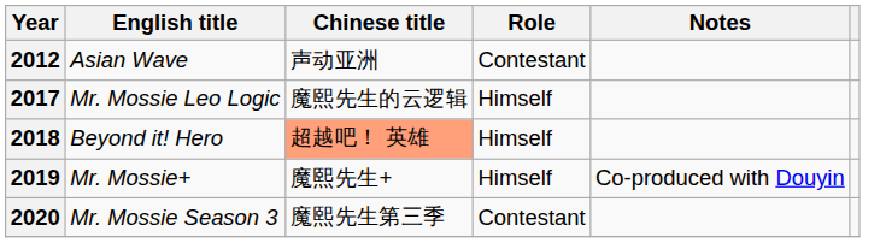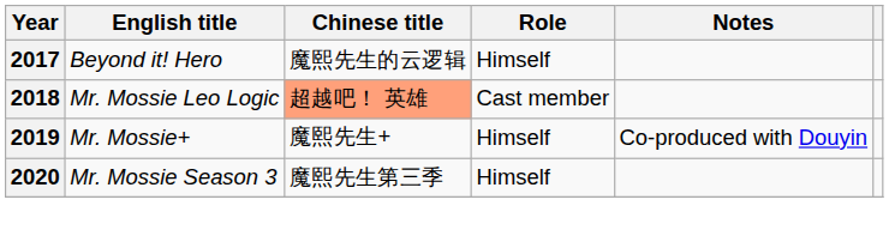 <table class="wikitable plainrowheaders">
 <tr>
 <th scope="col">Year</th>
 <th scope="col">English title</th>
 <th scope="col">Chinese title</th>
 <th scope="col">Role</th>
 <th scope="col">Notes</th>
 <th scope="col" class="unsortable"></th>
 </tr>
 <tr>
-<th scope="row">2012</th>
-<td><em>Asian Wave</em></td>
-<td>声动亚洲</td>
-<td>Contestant</td>
-<td></td>
-<td></td>
-</tr>
-<tr>
 <th scope="row">2017</th>
-<td><em>Mr. Mossie Leo Logic</em></td>
+<td><em>Beyond it! Hero</em></td>
 <td>魔熙先生的云逻辑</td>
 <td>Himself</td>
 <td></td>
 <td></td>
 </tr>
 <tr>
 <th scope="row">2018</th>
-<td><em>Beyond it! Hero</em></td>
+<td><em>Mr. Mossie Leo Logic</em></td>
 <td style="background: lightsalmon;">超越吧！ 英雄</td>
-<td>Himself</td>
+<td>Cast member</td>
 <td></td>
 <td></td>
 </tr>
 <tr>
 <th scope="row">2019</th>
 <td><em>Mr. Mossie+</em></td>
 <td>魔熙先生+</td>
 <td>Himself</td>
 <td>Co-produced with <a href='#'>Douyin</a></td>
 <td></td>
 </tr>
 <tr>
 <th scope="row">2020</th>
 <td><em>Mr. Mossie Season 3</em></td>
 <td>魔熙先生第三季</td>
-<td>Contestant</td>
+<td>Himself</td>
 <td></td>
 <td></td>
 </tr>
 <tr>
 </tr>
 </table>
